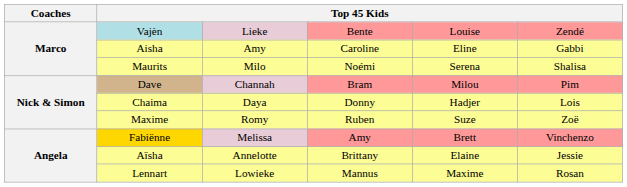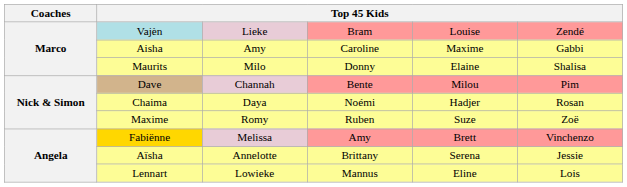 <table class="wikitable" style="text-align:center; width:100%">
 <tr>
 <th width="15%" scope="col">Coaches</th>
 <th width="85%" colspan="5" scope="col">Top 45 Kids</th>
 </tr>
 <tr>
 <th rowspan="3">Marco</th>
 <td style="background:#B0E0E6; width:17%">Vajèn</td>
 <td style="background:#E8CCD7">Lieke</td>
-<td style="background:#FF9999">Bente</td>
+<td style="background:#FF9999; width:17%">Bram</td>
 <td style="background:#FF9999; width:17%">Louise</td>
 <td style="background:#FF9999; width:17%">Zendé</td>
 </tr>
 <tr>
 <td style="background:#FDFD96">Aisha</td>
 <td style="background:#FDFD96">Amy</td>
 <td style="background:#FDFD96">Caroline</td>
-<td style="background:#FDFD96">Eline</td>
+<td style="background:#FDFD96">Maxime</td>
 <td style="background:#FDFD96">Gabbi</td>
 </tr>
 <tr>
 <td style="background:#FDFD96">Maurits</td>
 <td style="background:#FDFD96">Milo</td>
-<td style="background:#FDFD96">Noémi</td>
-<td style="background:#FDFD96">Serena</td>
+<td style="background:#FDFD96">Donny</td>
+<td style="background:#FDFD96">Elaine</td>
 <td style="background:#FDFD96">Shalisa</td>
 </tr>
 <tr>
 <th rowspan="3">Nick & Simon</th>
 <td style="background:tan">Dave</td>
 <td style="background:#E8CCD7">Channah</td>
-<td style="background:#FF9999; width:17%">Bram</td>
+<td style="background:#FF9999">Bente</td>
 <td style="background:#FF9999">Milou</td>
 <td style="background:#FF9999">Pim</td>
 </tr>
 <tr>
 <td style="background:#FDFD96">Chaima</td>
 <td style="background:#FDFD96">Daya</td>
-<td style="background:#FDFD96">Donny</td>
+<td style="background:#FDFD96">Noémi</td>
 <td style="background:#FDFD96">Hadjer</td>
-<td style="background:#FDFD96">Lois</td>
+<td style="background:#FDFD96">Rosan</td>
 </tr>
 <tr>
 <td style="background:#FDFD96">Maxime</td>
 <td style="background:#FDFD96">Romy</td>
 <td style="background:#FDFD96">Ruben</td>
 <td style="background:#FDFD96">Suze</td>
 <td style="background:#FDFD96">Zoë</td>
 </tr>
 <tr>
 <th rowspan="3">Angela</th>
 <td style="background:gold">Fabiënne</td>
 <td style="background:#E8CCD7; width:17%">Melissa</td>
 <td style="background:#FF9999">Amy</td>
 <td style="background:#FF9999">Brett</td>
 <td style="background:#FF9999">Vinchenzo</td>
 </tr>
 <tr>
 <td style="background:#FDFD96">Aïsha</td>
 <td style="background:#FDFD96">Annelotte</td>
 <td style="background:#FDFD96">Brittany</td>
-<td style="background:#FDFD96">Elaine</td>
+<td style="background:#FDFD96">Serena</td>
 <td style="background:#FDFD96">Jessie</td>
 </tr>
 <tr>
 <td style="background:#FDFD96">Lennart</td>
 <td style="background:#FDFD96">Lowieke</td>
 <td style="background:#FDFD96">Mannus</td>
-<td style="background:#FDFD96">Maxime</td>
-<td style="background:#FDFD96">Rosan</td>
+<td style="background:#FDFD96">Eline</td>
+<td style="background:#FDFD96">Lois</td>
 </tr>
 </table>
